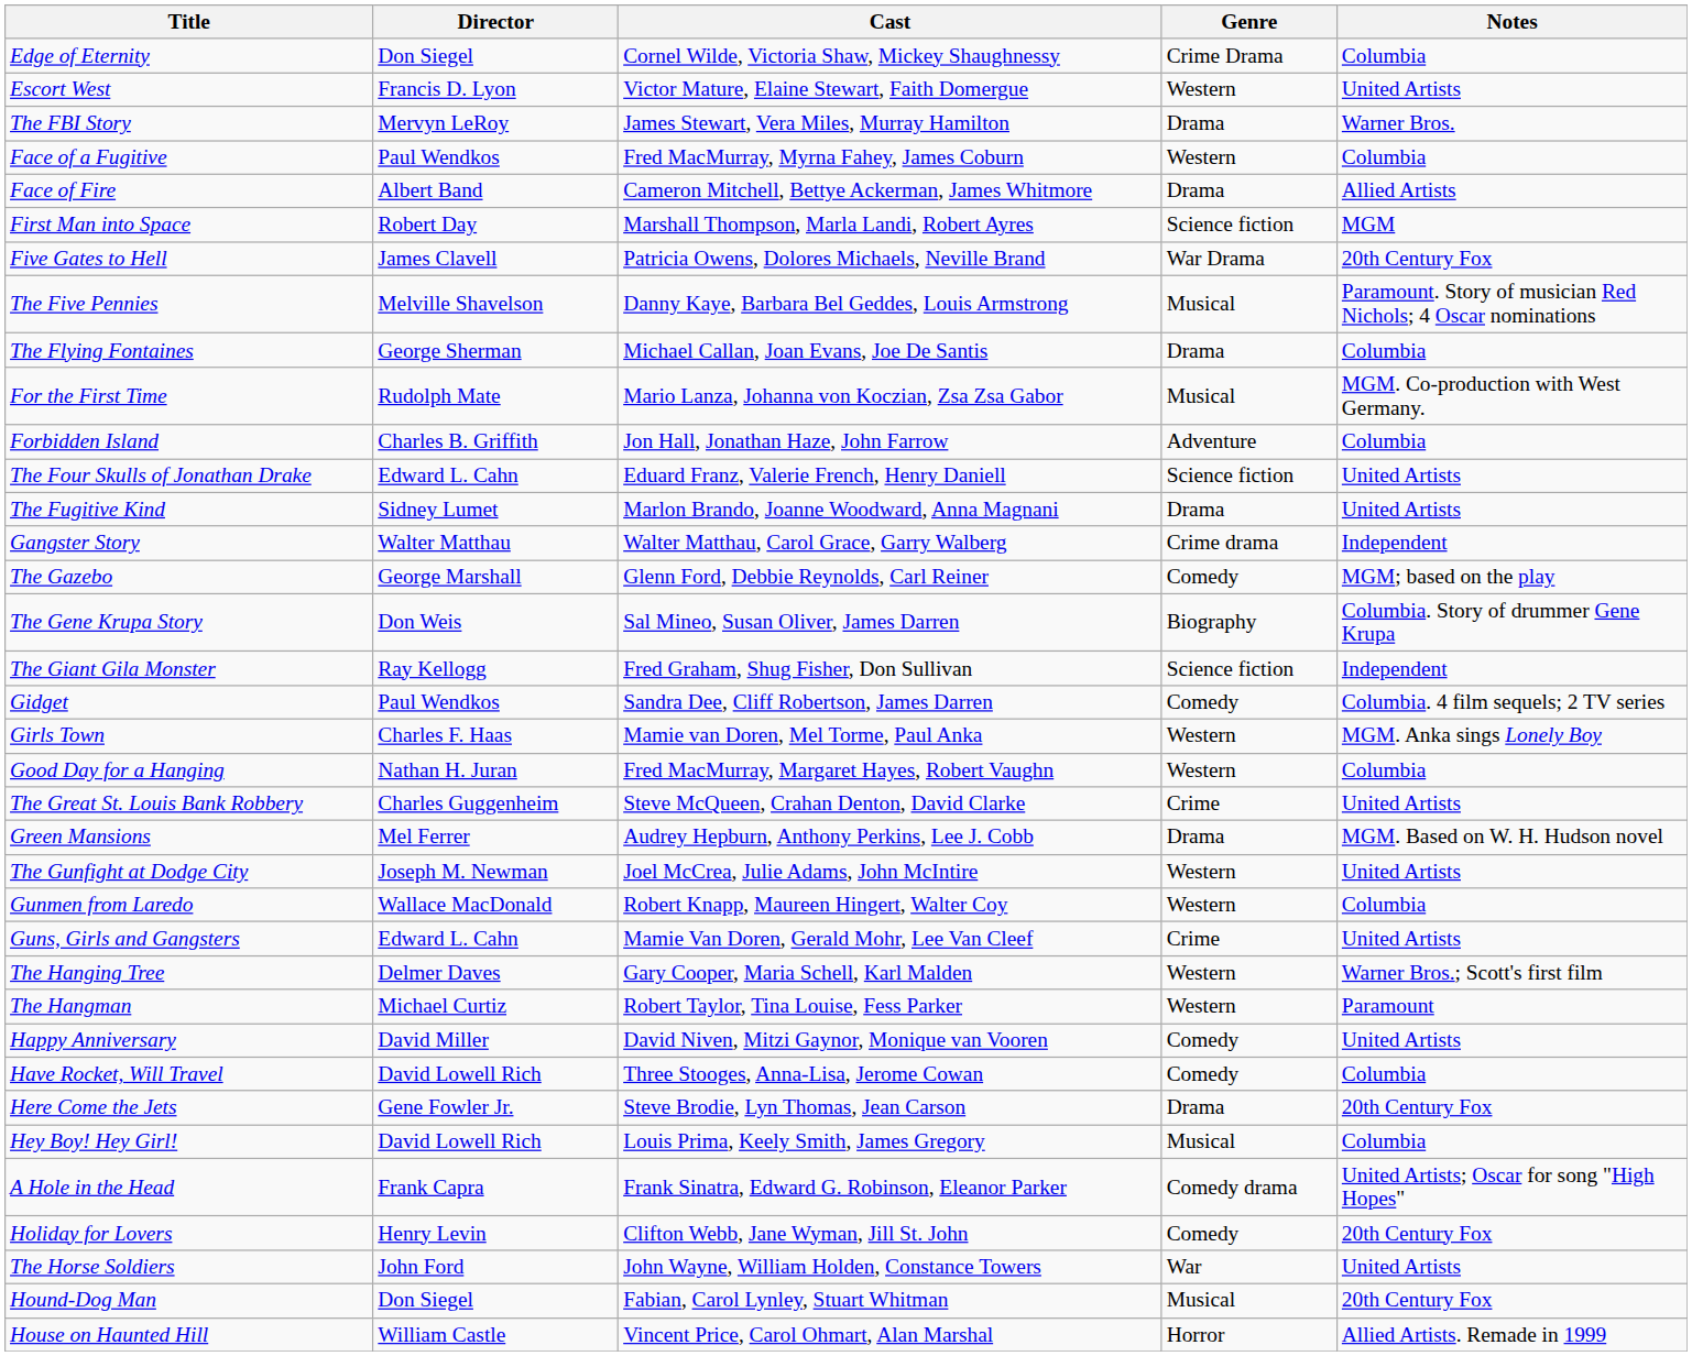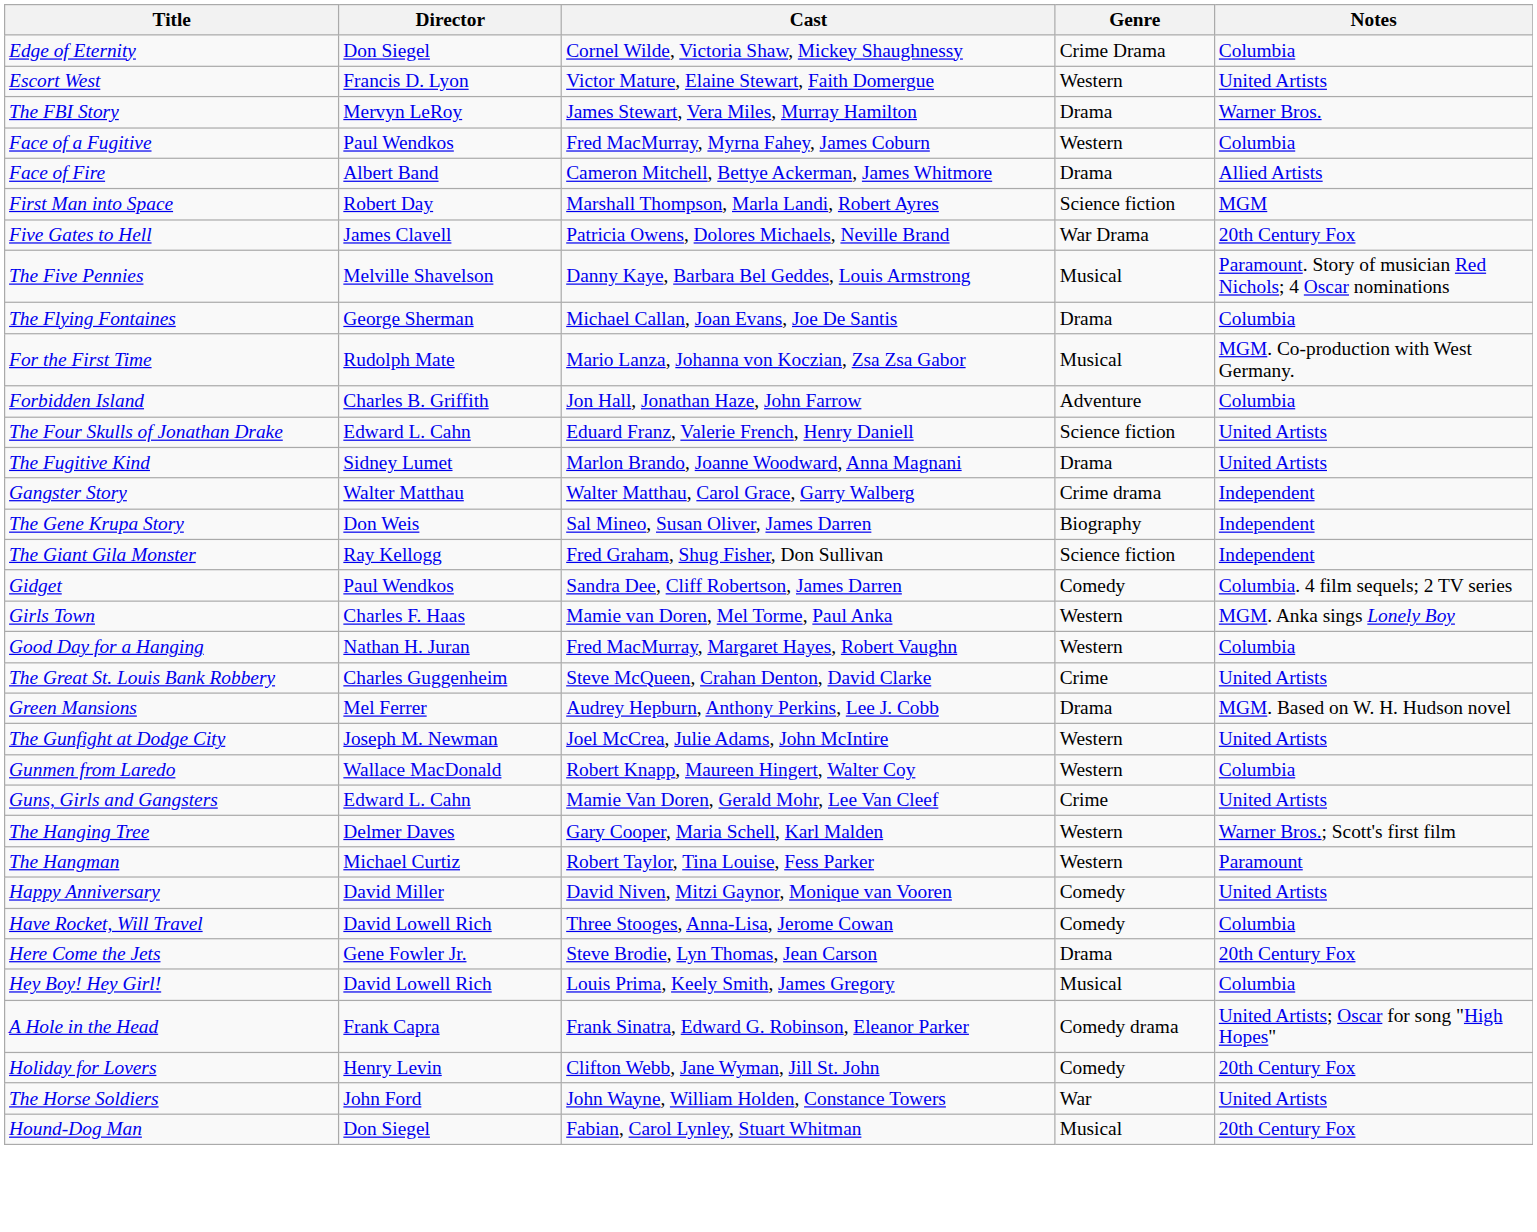 <table class="wikitable" width= "100%">
 <tr>
 <th width=21%>Title</th>
 <th width=14%>Director</th>
 <th width=31%>Cast</th>
 <th width=10%>Genre</th>
 <th width=20%>Notes</th>
 </tr>
 <tr>
 <td><em><a href='#'>Edge of Eternity</a></em></td>
 <td><a href='#'>Don Siegel</a></td>
 <td><a href='#'>Cornel Wilde</a>, <a href='#'>Victoria Shaw</a>, <a href='#'>Mickey Shaughnessy</a></td>
 <td>Crime Drama</td>
 <td><a href='#'>Columbia</a></td>
 </tr>
 <tr>
 <td><em><a href='#'>Escort West</a></em></td>
 <td><a href='#'>Francis D. Lyon</a></td>
 <td><a href='#'>Victor Mature</a>, <a href='#'>Elaine Stewart</a>, <a href='#'>Faith Domergue</a></td>
 <td>Western</td>
 <td><a href='#'>United Artists</a></td>
 </tr>
 <tr>
 <td><em><a href='#'>The FBI Story</a></em></td>
 <td><a href='#'>Mervyn LeRoy</a></td>
 <td><a href='#'>James Stewart</a>, <a href='#'>Vera Miles</a>, <a href='#'>Murray Hamilton</a></td>
 <td>Drama</td>
 <td><a href='#'>Warner Bros.</a></td>
 </tr>
 <tr>
 <td><em><a href='#'>Face of a Fugitive</a></em></td>
 <td><a href='#'>Paul Wendkos</a></td>
 <td><a href='#'>Fred MacMurray</a>, <a href='#'>Myrna Fahey</a>, <a href='#'>James Coburn</a></td>
 <td>Western</td>
 <td><a href='#'>Columbia</a></td>
 </tr>
 <tr>
 <td><em><a href='#'>Face of Fire</a></em></td>
 <td><a href='#'>Albert Band</a></td>
 <td><a href='#'>Cameron Mitchell</a>, <a href='#'>Bettye Ackerman</a>, <a href='#'>James Whitmore</a></td>
 <td>Drama</td>
 <td><a href='#'>Allied Artists</a></td>
 </tr>
 <tr>
 <td><em><a href='#'>First Man into Space</a></em></td>
 <td><a href='#'>Robert Day</a></td>
 <td><a href='#'>Marshall Thompson</a>, <a href='#'>Marla Landi</a>, <a href='#'>Robert Ayres</a></td>
 <td>Science fiction</td>
 <td><a href='#'>MGM</a></td>
 </tr>
 <tr>
 <td><em><a href='#'>Five Gates to Hell</a></em></td>
 <td><a href='#'>James Clavell</a></td>
 <td><a href='#'>Patricia Owens</a>, <a href='#'>Dolores Michaels</a>, <a href='#'>Neville Brand</a></td>
 <td>War Drama</td>
 <td><a href='#'>20th Century Fox</a></td>
 </tr>
 <tr>
 <td><em><a href='#'>The Five Pennies</a></em></td>
 <td><a href='#'>Melville Shavelson</a></td>
 <td><a href='#'>Danny Kaye</a>, <a href='#'>Barbara Bel Geddes</a>, <a href='#'>Louis Armstrong</a></td>
 <td>Musical</td>
 <td><a href='#'>Paramount</a>. Story of musician <a href='#'>Red Nichols</a>; 4 <a href='#'>Oscar</a> nominations</td>
 </tr>
 <tr>
 <td><em><a href='#'>The Flying Fontaines</a></em></td>
 <td><a href='#'>George Sherman</a></td>
 <td><a href='#'>Michael Callan</a>, <a href='#'>Joan Evans</a>, <a href='#'>Joe De Santis</a></td>
 <td>Drama</td>
 <td><a href='#'>Columbia</a></td>
 </tr>
 <tr>
 <td><em><a href='#'>For the First Time</a></em></td>
 <td><a href='#'>Rudolph Mate</a></td>
 <td><a href='#'>Mario Lanza</a>, <a href='#'>Johanna von Koczian</a>, <a href='#'>Zsa Zsa Gabor</a></td>
 <td>Musical</td>
 <td><a href='#'>MGM</a>. Co-production with West Germany.</td>
 </tr>
 <tr>
 <td><em><a href='#'>Forbidden Island</a></em></td>
 <td><a href='#'>Charles B. Griffith</a></td>
 <td><a href='#'>Jon Hall</a>, <a href='#'>Jonathan Haze</a>, <a href='#'>John Farrow</a></td>
 <td>Adventure</td>
 <td><a href='#'>Columbia</a></td>
 </tr>
 <tr>
 <td><em><a href='#'>The Four Skulls of Jonathan Drake</a></em></td>
 <td><a href='#'>Edward L. Cahn</a></td>
 <td><a href='#'>Eduard Franz</a>, <a href='#'>Valerie French</a>, <a href='#'>Henry Daniell</a></td>
 <td>Science fiction</td>
 <td><a href='#'>United Artists</a></td>
 </tr>
 <tr>
 <td><em><a href='#'>The Fugitive Kind</a></em></td>
 <td><a href='#'>Sidney Lumet</a></td>
 <td><a href='#'>Marlon Brando</a>, <a href='#'>Joanne Woodward</a>, <a href='#'>Anna Magnani</a></td>
 <td>Drama</td>
 <td><a href='#'>United Artists</a></td>
 </tr>
 <tr>
 <td><em><a href='#'>Gangster Story</a></em></td>
 <td><a href='#'>Walter Matthau</a></td>
 <td><a href='#'>Walter Matthau</a>, <a href='#'>Carol Grace</a>, <a href='#'>Garry Walberg</a></td>
 <td>Crime drama</td>
 <td><a href='#'>Independent</a></td>
 </tr>
 <tr>
-<td><em><a href='#'>The Gazebo</a></em></td>
-<td><a href='#'>George Marshall</a></td>
-<td><a href='#'>Glenn Ford</a>, <a href='#'>Debbie Reynolds</a>, <a href='#'>Carl Reiner</a></td>
-<td>Comedy</td>
-<td><a href='#'>MGM</a>; based on the <a href='#'>play</a></td>
-</tr>
-<tr>
 <td><em><a href='#'>The Gene Krupa Story</a></em></td>
 <td><a href='#'>Don Weis</a></td>
 <td><a href='#'>Sal Mineo</a>, <a href='#'>Susan Oliver</a>, <a href='#'>James Darren</a></td>
 <td>Biography</td>
-<td><a href='#'>Columbia</a>. Story of drummer <a href='#'>Gene Krupa</a></td>
+<td><a href='#'>Independent</a></td>
 </tr>
 <tr>
 <td><em><a href='#'>The Giant Gila Monster</a></em></td>
 <td><a href='#'>Ray Kellogg</a></td>
 <td><a href='#'>Fred Graham</a>, <a href='#'>Shug Fisher</a>, Don Sullivan</td>
 <td>Science fiction</td>
 <td><a href='#'>Independent</a></td>
 </tr>
 <tr>
 <td><em><a href='#'>Gidget</a></em></td>
 <td><a href='#'>Paul Wendkos</a></td>
 <td><a href='#'>Sandra Dee</a>, <a href='#'>Cliff Robertson</a>, <a href='#'>James Darren</a></td>
 <td>Comedy</td>
 <td><a href='#'>Columbia</a>. 4 film sequels; 2 TV series</td>
 </tr>
 <tr>
 <td><em><a href='#'>Girls Town</a></em></td>
 <td><a href='#'>Charles F. Haas</a></td>
 <td><a href='#'>Mamie van Doren</a>, <a href='#'>Mel Torme</a>, <a href='#'>Paul Anka</a></td>
 <td>Western</td>
 <td><a href='#'>MGM</a>. Anka sings <em><a href='#'>Lonely Boy</a></em></td>
 </tr>
 <tr>
 <td><em><a href='#'>Good Day for a Hanging</a></em></td>
 <td><a href='#'>Nathan H. Juran</a></td>
 <td><a href='#'>Fred MacMurray</a>, <a href='#'>Margaret Hayes</a>, <a href='#'>Robert Vaughn</a></td>
 <td>Western</td>
 <td><a href='#'>Columbia</a></td>
 </tr>
 <tr>
 <td><em><a href='#'>The Great St. Louis Bank Robbery</a></em></td>
 <td><a href='#'>Charles Guggenheim</a></td>
 <td><a href='#'>Steve McQueen</a>, <a href='#'>Crahan Denton</a>, <a href='#'>David Clarke</a></td>
 <td>Crime</td>
 <td><a href='#'>United Artists</a></td>
 </tr>
 <tr>
 <td><em><a href='#'>Green Mansions</a></em></td>
 <td><a href='#'>Mel Ferrer</a></td>
 <td><a href='#'>Audrey Hepburn</a>, <a href='#'>Anthony Perkins</a>, <a href='#'>Lee J. Cobb</a></td>
 <td>Drama</td>
 <td><a href='#'>MGM</a>. Based on W. H. Hudson novel</td>
 </tr>
 <tr>
 <td><em><a href='#'>The Gunfight at Dodge City</a></em></td>
 <td><a href='#'>Joseph M. Newman</a></td>
 <td><a href='#'>Joel McCrea</a>, <a href='#'>Julie Adams</a>, <a href='#'>John McIntire</a></td>
 <td>Western</td>
 <td><a href='#'>United Artists</a></td>
 </tr>
 <tr>
 <td><em><a href='#'>Gunmen from Laredo</a></em></td>
 <td><a href='#'>Wallace MacDonald</a></td>
 <td><a href='#'>Robert Knapp</a>, <a href='#'>Maureen Hingert</a>, <a href='#'>Walter Coy</a></td>
 <td>Western</td>
 <td><a href='#'>Columbia</a></td>
 </tr>
 <tr>
 <td><em><a href='#'>Guns, Girls and Gangsters</a></em></td>
 <td><a href='#'>Edward L. Cahn</a></td>
 <td><a href='#'>Mamie Van Doren</a>, <a href='#'>Gerald Mohr</a>, <a href='#'>Lee Van Cleef</a></td>
 <td>Crime</td>
 <td><a href='#'>United Artists</a></td>
 </tr>
 <tr>
 <td><em><a href='#'>The Hanging Tree</a></em></td>
 <td><a href='#'>Delmer Daves</a></td>
 <td><a href='#'>Gary Cooper</a>, <a href='#'>Maria Schell</a>, <a href='#'>Karl Malden</a></td>
 <td>Western</td>
 <td><a href='#'>Warner Bros.</a>; Scott's first film</td>
 </tr>
 <tr>
 <td><em><a href='#'>The Hangman</a></em></td>
 <td><a href='#'>Michael Curtiz</a></td>
 <td><a href='#'>Robert Taylor</a>, <a href='#'>Tina Louise</a>, <a href='#'>Fess Parker</a></td>
 <td>Western</td>
 <td><a href='#'>Paramount</a></td>
 </tr>
 <tr>
 <td><em><a href='#'>Happy Anniversary</a></em></td>
 <td><a href='#'>David Miller</a></td>
 <td><a href='#'>David Niven</a>, <a href='#'>Mitzi Gaynor</a>, <a href='#'>Monique van Vooren</a></td>
 <td>Comedy</td>
 <td><a href='#'>United Artists</a></td>
 </tr>
 <tr>
 <td><em><a href='#'>Have Rocket, Will Travel</a></em></td>
 <td><a href='#'>David Lowell Rich</a></td>
 <td><a href='#'>Three Stooges</a>, <a href='#'>Anna-Lisa</a>, <a href='#'>Jerome Cowan</a></td>
 <td>Comedy</td>
 <td><a href='#'>Columbia</a></td>
 </tr>
 <tr>
 <td><em><a href='#'>Here Come the Jets</a></em></td>
 <td><a href='#'>Gene Fowler Jr.</a></td>
 <td><a href='#'>Steve Brodie</a>, <a href='#'>Lyn Thomas</a>, <a href='#'>Jean Carson</a></td>
 <td>Drama</td>
 <td><a href='#'>20th Century Fox</a></td>
 </tr>
 <tr>
 <td><em><a href='#'>Hey Boy! Hey Girl!</a></em></td>
 <td><a href='#'>David Lowell Rich</a></td>
 <td><a href='#'>Louis Prima</a>, <a href='#'>Keely Smith</a>, <a href='#'>James Gregory</a></td>
 <td>Musical</td>
 <td><a href='#'>Columbia</a></td>
 </tr>
 <tr>
 <td><em><a href='#'>A Hole in the Head</a></em></td>
 <td><a href='#'>Frank Capra</a></td>
 <td><a href='#'>Frank Sinatra</a>, <a href='#'>Edward G. Robinson</a>, <a href='#'>Eleanor Parker</a></td>
 <td>Comedy drama</td>
 <td><a href='#'>United Artists</a>; <a href='#'>Oscar</a> for song "<a href='#'>High Hopes</a>"</td>
 </tr>
 <tr>
 <td><em><a href='#'>Holiday for Lovers</a></em></td>
 <td><a href='#'>Henry Levin</a></td>
 <td><a href='#'>Clifton Webb</a>, <a href='#'>Jane Wyman</a>, <a href='#'>Jill St. John</a></td>
 <td>Comedy</td>
 <td><a href='#'>20th Century Fox</a></td>
 </tr>
 <tr>
 <td><em><a href='#'>The Horse Soldiers</a></em></td>
 <td><a href='#'>John Ford</a></td>
 <td><a href='#'>John Wayne</a>, <a href='#'>William Holden</a>, <a href='#'>Constance Towers</a></td>
 <td>War</td>
 <td><a href='#'>United Artists</a></td>
 </tr>
 <tr>
 <td><em><a href='#'>Hound-Dog Man</a></em></td>
 <td><a href='#'>Don Siegel</a></td>
 <td><a href='#'>Fabian</a>, <a href='#'>Carol Lynley</a>, <a href='#'>Stuart Whitman</a></td>
 <td>Musical</td>
 <td><a href='#'>20th Century Fox</a></td>
 </tr>
-<tr>
-<td><em><a href='#'>House on Haunted Hill</a></em></td>
-<td><a href='#'>William Castle</a></td>
-<td><a href='#'>Vincent Price</a>, <a href='#'>Carol Ohmart</a>, <a href='#'>Alan Marshal</a></td>
-<td>Horror</td>
-<td><a href='#'>Allied Artists</a>. Remade in <a href='#'>1999</a></td>
-</tr>
 </table>
